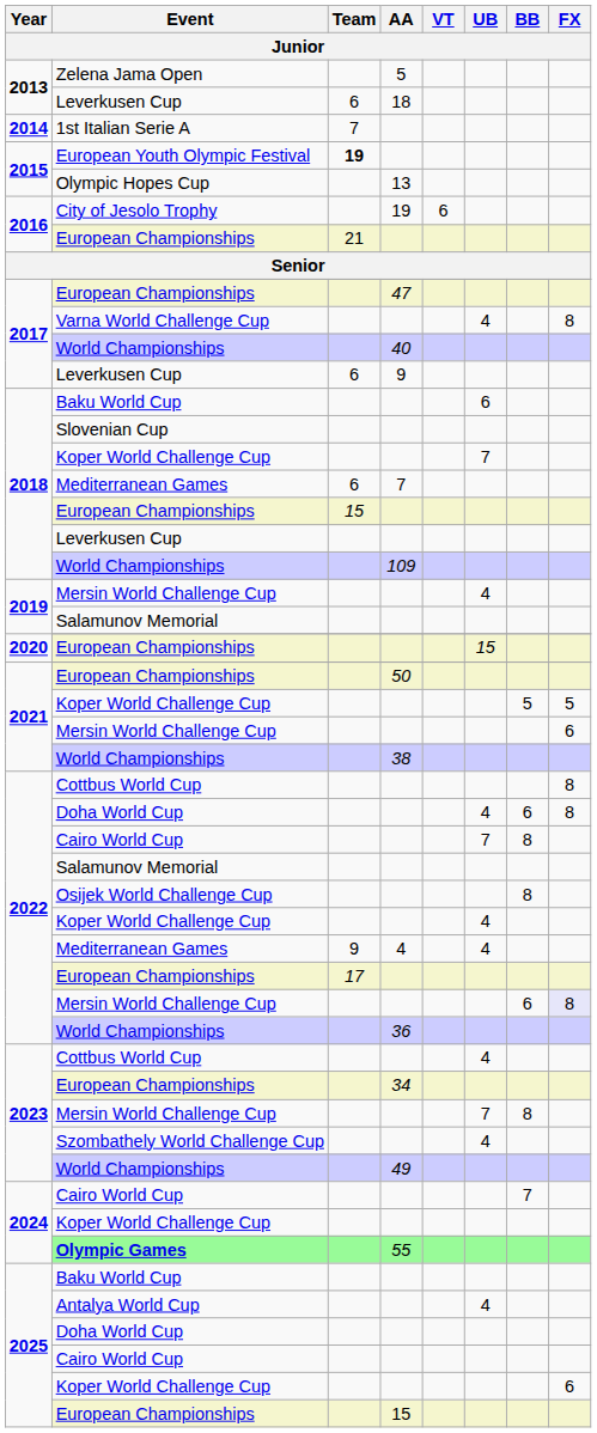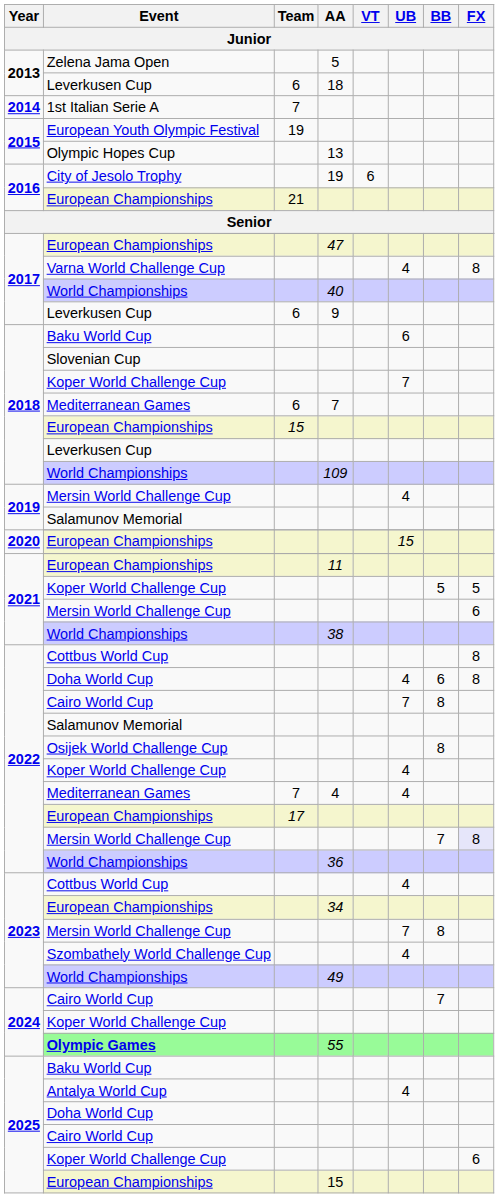 <table class="wikitable" style="text-align:center; font-size:95%;">
 <tr>
 <th align=center>Year</th>
 <th align=center>Event</th>
 <th style="width:30px;">Team</th>
 <th style="width:30px;">AA</th>
 <th style="width:30px;"><a href='#'>VT</a></th>
 <th style="width:30px;"><a href='#'>UB</a></th>
 <th style="width:30px;"><a href='#'>BB</a></th>
 <th style="width:30px;"><a href='#'>FX</a></th>
 </tr>
 <tr>
 <th colspan="8">Junior</th>
 </tr>
 <tr>
 <td rowspan="2"><strong>2013</strong></td>
 <td align=left>Zelena Jama Open</td>
 <td></td>
 <td>5</td>
 <td></td>
 <td></td>
 <td></td>
 <td></td>
 </tr>
 <tr>
 <td align=left>Leverkusen Cup</td>
 <td>6</td>
 <td>18</td>
 <td></td>
 <td></td>
 <td></td>
 <td></td>
 </tr>
 <tr>
 <td rowspan="1"><strong><a href='#'>2014</a></strong></td>
 <td align=left>1st Italian Serie A</td>
 <td>7</td>
 <td></td>
 <td></td>
 <td></td>
 <td></td>
 </tr>
 <tr>
 <td rowspan="2"><strong><a href='#'>2015</a></strong></td>
 <td align=left><a href='#'>European Youth Olympic Festival</a></td>
-<td><strong>19</strong></td>
+<td>19</td>
 <td></td>
 <td></td>
 <td></td>
 <td></td>
 <td></td>
 </tr>
 <tr>
 <td align=left>Olympic Hopes Cup</td>
 <td></td>
 <td>13</td>
 <td></td>
 <td></td>
 <td></td>
 <td></td>
 </tr>
 <tr>
 <td rowspan="2"><strong><a href='#'>2016</a></strong></td>
 <td align=left><a href='#'>City of Jesolo Trophy</a></td>
 <td></td>
 <td>19</td>
 <td>6</td>
 <td></td>
 <td></td>
 <td></td>
 </tr>
 <tr bgcolor=#F5F6CE>
 <td align=left><a href='#'>European Championships</a></td>
 <td>21</td>
 <td></td>
 <td></td>
 <td></td>
 <td></td>
 <td></td>
 </tr>
 <tr>
 <th colspan="8">Senior</th>
 </tr>
 <tr>
 <td rowspan="5"><strong><a href='#'>2017</a></strong></td>
 </tr>
 <tr bgcolor=#F5F6CE>
 <td align=left><a href='#'>European Championships</a></td>
 <td></td>
 <td><em>47</em></td>
 <td></td>
 <td></td>
 <td></td>
 <td></td>
 </tr>
 <tr>
 <td align=left><a href='#'>Varna World Challenge Cup</a></td>
 <td></td>
 <td></td>
 <td></td>
 <td>4</td>
 <td></td>
 <td>8</td>
 </tr>
 <tr bgcolor=#CCCCFF>
 <td align=left><a href='#'>World Championships</a></td>
 <td></td>
 <td><em>40</em></td>
 <td></td>
 <td></td>
 <td></td>
 <td></td>
 </tr>
 <tr>
 <td align=left>Leverkusen Cup</td>
 <td>6</td>
 <td>9</td>
 <td></td>
 <td></td>
 <td></td>
 <td></td>
 </tr>
 <tr>
 <td rowspan="7"><strong><a href='#'>2018</a></strong></td>
 <td align=left><a href='#'>Baku World Cup</a></td>
 <td></td>
 <td></td>
 <td></td>
 <td>6</td>
 <td></td>
 <td></td>
 </tr>
 <tr>
 <td align=left>Slovenian Cup</td>
 <td></td>
 <td></td>
 <td></td>
 <td></td>
 <td></td>
 <td></td>
 </tr>
 <tr>
 <td align=left><a href='#'>Koper World Challenge Cup</a></td>
 <td></td>
 <td></td>
 <td></td>
 <td>7</td>
 <td></td>
 <td></td>
 </tr>
 <tr>
 <td align=left><a href='#'>Mediterranean Games</a></td>
 <td>6</td>
 <td>7</td>
 <td></td>
 <td></td>
 <td></td>
 <td></td>
 </tr>
 <tr bgcolor=#F5F6CE>
 <td align=left><a href='#'>European Championships</a></td>
 <td><em>15</em></td>
 <td></td>
 <td></td>
 <td></td>
 <td></td>
 <td></td>
 </tr>
 <tr>
 <td align=left>Leverkusen Cup</td>
 <td></td>
 <td></td>
 <td></td>
 <td></td>
 <td></td>
 <td></td>
 </tr>
 <tr bgcolor=#CCCCFF>
 <td align=left><a href='#'>World Championships</a></td>
 <td></td>
 <td><em>109</em></td>
 <td></td>
 <td></td>
 <td></td>
 <td></td>
 </tr>
 <tr>
 <td rowspan="2"><strong><a href='#'>2019</a></strong></td>
 <td align=left><a href='#'>Mersin World Challenge Cup</a></td>
 <td></td>
 <td></td>
 <td></td>
 <td>4</td>
 <td></td>
 <td></td>
 </tr>
 <tr>
 <td align=left>Salamunov Memorial</td>
 <td></td>
 <td></td>
 <td></td>
 <td></td>
 <td></td>
 <td></td>
 </tr>
 <tr>
 <td rowspan="2"><strong><a href='#'>2020</a></strong></td>
 </tr>
 <tr bgcolor=#F5F6CE>
 <td align=left><a href='#'>European Championships</a></td>
 <td></td>
 <td></td>
 <td></td>
 <td><em>15</em></td>
 <td></td>
 <td></td>
 </tr>
 <tr>
 <td rowspan="5"><strong><a href='#'>2021</a></strong></td>
 </tr>
 <tr bgcolor=#F5F6CE>
 <td align=left><a href='#'>European Championships</a></td>
 <td></td>
-<td><em>50</em></td>
+<td><em>11</em></td>
 <td></td>
 <td></td>
 <td></td>
 <td></td>
 </tr>
 <tr>
 <td align=left><a href='#'>Koper World Challenge Cup</a></td>
 <td></td>
 <td></td>
 <td></td>
 <td></td>
 <td>5</td>
 <td>5</td>
 </tr>
 <tr>
 <td align=left><a href='#'>Mersin World Challenge Cup</a></td>
 <td></td>
 <td></td>
 <td></td>
 <td></td>
 <td></td>
 <td>6</td>
 </tr>
 <tr bgcolor=#CCCCFF>
 <td align=left><a href='#'>World Championships</a></td>
 <td></td>
 <td><em>38</em></td>
 <td></td>
 <td></td>
 <td></td>
 <td></td>
 </tr>
 <tr>
 <td rowspan="10"><strong><a href='#'>2022</a></strong></td>
 <td align=left><a href='#'>Cottbus World Cup</a></td>
 <td></td>
 <td></td>
 <td></td>
 <td></td>
 <td></td>
 <td>8</td>
 </tr>
 <tr>
 <td align=left><a href='#'>Doha World Cup</a></td>
 <td></td>
 <td></td>
 <td></td>
 <td>4</td>
 <td>6</td>
 <td>8</td>
 </tr>
 <tr>
 <td align=left><a href='#'>Cairo World Cup</a></td>
 <td></td>
 <td></td>
 <td></td>
 <td>7</td>
 <td>8</td>
 <td></td>
 </tr>
 <tr>
 <td align=left>Salamunov Memorial</td>
 <td></td>
 <td></td>
 <td></td>
 <td></td>
 <td></td>
 <td></td>
 </tr>
 <tr>
 <td align=left><a href='#'>Osijek World Challenge Cup</a></td>
 <td></td>
 <td></td>
 <td></td>
 <td></td>
 <td>8</td>
 <td></td>
 </tr>
 <tr>
 <td align=left><a href='#'>Koper World Challenge Cup</a></td>
 <td></td>
 <td></td>
 <td></td>
 <td>4</td>
 <td></td>
 <td></td>
 </tr>
 <tr>
 <td align=left><a href='#'>Mediterranean Games</a></td>
-<td>9</td>
+<td>7</td>
 <td>4</td>
 <td></td>
 <td>4</td>
 <td></td>
 <td></td>
 </tr>
 <tr bgcolor=#F5F6CE>
 <td align=left><a href='#'>European Championships</a></td>
 <td><em>17</em></td>
 <td></td>
 <td></td>
 <td></td>
 <td></td>
 <td></td>
 </tr>
 <tr>
 <td align=left><a href='#'>Mersin World Challenge Cup</a></td>
 <td></td>
 <td></td>
 <td></td>
 <td></td>
-<td>6</td>
+<td>7</td>
 <td style="background: lavender;">8</td>
 </tr>
 <tr bgcolor=#CCCCFF>
 <td align=left><a href='#'>World Championships</a></td>
 <td></td>
 <td><em>36</em></td>
 <td></td>
 <td></td>
 <td></td>
 <td></td>
 </tr>
 <tr>
 <td rowspan="5"><strong><a href='#'>2023</a></strong></td>
 <td align=left><a href='#'>Cottbus World Cup</a></td>
 <td></td>
 <td></td>
 <td></td>
 <td>4</td>
 <td></td>
 <td></td>
 </tr>
 <tr bgcolor=#F5F6CE>
 <td align=left><a href='#'>European Championships</a></td>
 <td></td>
 <td><em>34</em></td>
 <td></td>
 <td></td>
 <td></td>
 <td></td>
 </tr>
 <tr>
 <td align=left><a href='#'>Mersin World Challenge Cup</a></td>
 <td></td>
 <td></td>
 <td></td>
 <td>7</td>
 <td>8</td>
 <td></td>
 </tr>
 <tr>
 <td align=left><a href='#'>Szombathely World Challenge Cup</a></td>
 <td></td>
 <td></td>
 <td></td>
 <td>4</td>
 <td></td>
 <td></td>
 </tr>
 <tr bgcolor=#CCCCFF>
 <td align=left><a href='#'>World Championships</a></td>
 <td></td>
 <td><em>49</em></td>
 <td></td>
 <td></td>
 <td></td>
 <td></td>
 </tr>
 <tr>
 <td rowspan="3"><strong><a href='#'>2024</a></strong></td>
 <td align=left><a href='#'>Cairo World Cup</a></td>
 <td></td>
 <td></td>
 <td></td>
 <td></td>
 <td>7</td>
 <td></td>
 </tr>
 <tr>
 <td align=left><a href='#'>Koper World Challenge Cup</a></td>
 <td></td>
 <td></td>
 <td></td>
 <td></td>
 <td></td>
 <td></td>
 </tr>
 <tr style="background:#98fb98;">
 <td align=left><strong><a href='#'>Olympic Games</a></strong></td>
 <td></td>
 <td><em>55</em></td>
 <td></td>
 <td></td>
 <td></td>
 <td></td>
 </tr>
 <tr>
 <td rowspan="6"><strong><a href='#'>2025</a></strong></td>
 <td align=left><a href='#'>Baku World Cup</a></td>
 <td></td>
 <td></td>
 <td></td>
 <td></td>
 <td></td>
 <td></td>
 </tr>
 <tr>
 <td align=left><a href='#'>Antalya World Cup</a></td>
 <td></td>
 <td></td>
 <td></td>
 <td>4</td>
 <td></td>
 <td></td>
 </tr>
 <tr>
 <td align=left><a href='#'>Doha World Cup</a></td>
 <td></td>
 <td></td>
 <td></td>
 <td></td>
 <td></td>
 <td></td>
 </tr>
 <tr>
 <td align=left><a href='#'>Cairo World Cup</a></td>
 <td></td>
 <td></td>
 <td></td>
 <td></td>
 <td></td>
 <td></td>
 </tr>
 <tr>
 <td align=left><a href='#'>Koper World Challenge Cup</a></td>
 <td></td>
 <td></td>
 <td></td>
 <td></td>
 <td></td>
 <td>6</td>
 </tr>
 <tr bgcolor=#F5F6CE>
 <td align=left><a href='#'>European Championships</a></td>
 <td></td>
 <td>15</td>
 <td></td>
 <td></td>
 <td></td>
 <td></td>
 </tr>
 </table>
